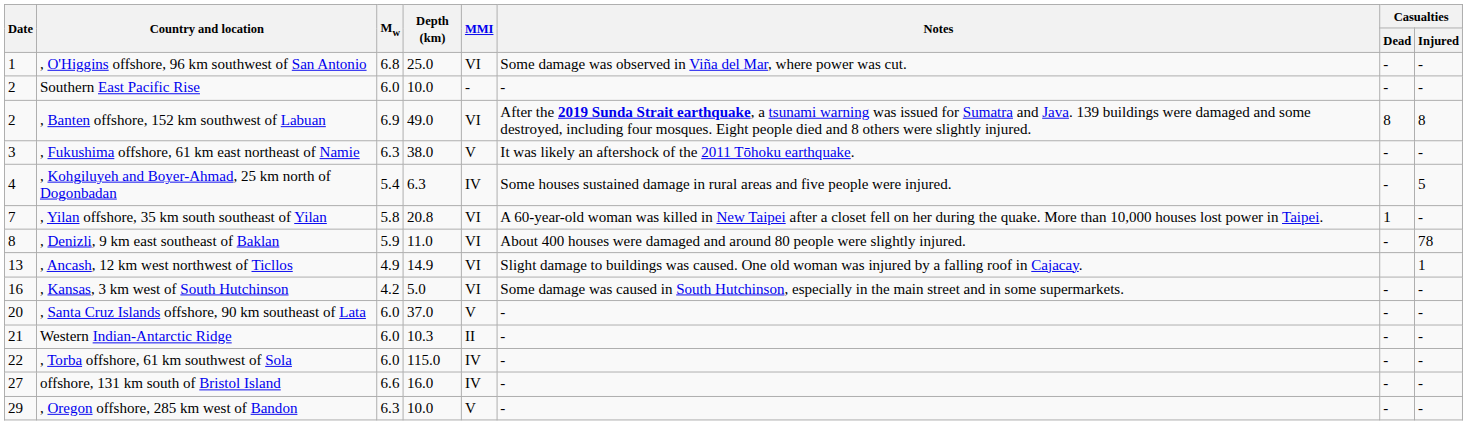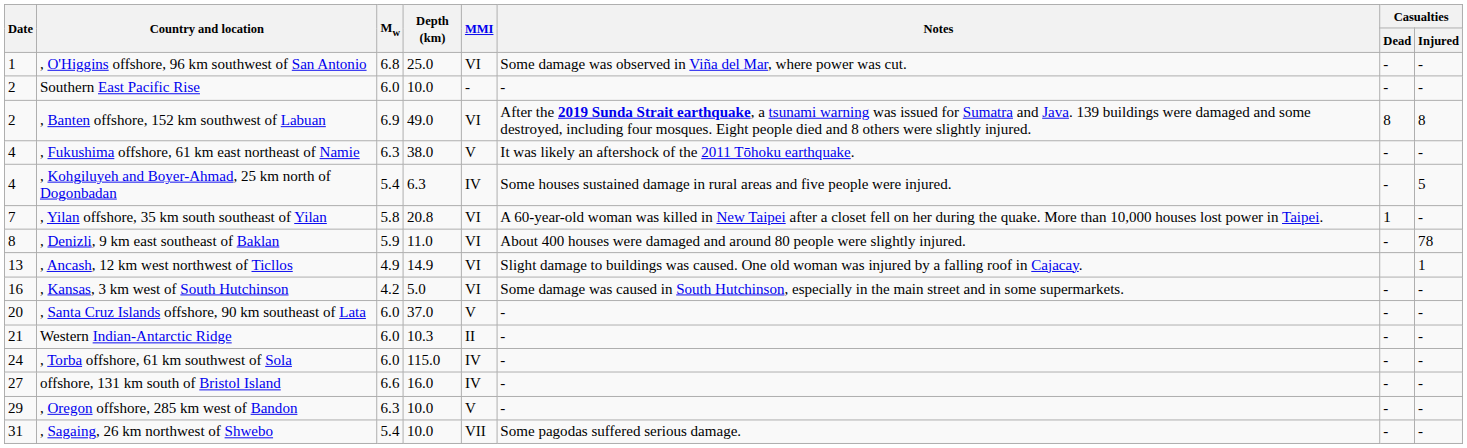 <table class="wikitable sortable" style="border:1px black;  margin-left:1em;">
 <tr>
 <th rowspan="2"><small>Date</small></th>
 <th rowspan="2" style="width: 355px"><small>Country and location</small></th>
 <th rowspan="2"><small>M<sub>w</sub></small></th>
 <th rowspan="2"><small>Depth (km)</small></th>
 <th rowspan="2"><small><a href='#'>MMI</a></small></th>
 <th rowspan="2" class="unsortable"><small>Notes</small></th>
 <th colspan="2"><small>Casualties</small></th>
 </tr>
 <tr>
 <th><small>Dead</small></th>
 <th><small>Injured</small></th>
 </tr>
 <tr>
 <td>1</td>
 <td>, <a href='#'>O'Higgins</a> offshore, 96 km southwest of <a href='#'>San Antonio</a></td>
 <td>6.8</td>
 <td>25.0</td>
 <td>VI</td>
 <td>Some damage was observed in <a href='#'>Viña del Mar</a>, where power was cut.</td>
 <td>-</td>
 <td>-</td>
 </tr>
 <tr>
 <td>2</td>
 <td>Southern <a href='#'>East Pacific Rise</a></td>
 <td>6.0</td>
 <td>10.0</td>
 <td>-</td>
 <td>-</td>
 <td>-</td>
 <td>-</td>
 </tr>
 <tr>
 <td>2</td>
 <td>, <a href='#'>Banten</a> offshore, 152 km southwest of <a href='#'>Labuan</a></td>
 <td>6.9</td>
 <td>49.0</td>
 <td>VI</td>
 <td>After the <strong><a href='#'>2019 Sunda Strait earthquake</a></strong>, a <a href='#'>tsunami warning</a> was issued for <a href='#'>Sumatra</a> and <a href='#'>Java</a>. 139 buildings were damaged and some destroyed, including four mosques. Eight people died and 8 others were slightly injured.</td>
 <td>8</td>
 <td>8</td>
 </tr>
 <tr>
-<td>3</td>
+<td>4</td>
 <td>, <a href='#'>Fukushima</a> offshore, 61 km east northeast of <a href='#'>Namie</a></td>
 <td>6.3</td>
 <td>38.0</td>
 <td>V</td>
 <td>It was likely an aftershock of the <a href='#'>2011 Tōhoku earthquake</a>.</td>
 <td>-</td>
 <td>-</td>
 </tr>
 <tr>
 <td>4</td>
 <td>, <a href='#'>Kohgiluyeh and Boyer-Ahmad</a>, 25 km north of <a href='#'>Dogonbadan</a></td>
 <td>5.4</td>
 <td>6.3</td>
 <td>IV</td>
 <td>Some houses sustained damage in rural areas and five people were injured.</td>
 <td>-</td>
 <td>5</td>
 </tr>
 <tr>
 <td>7</td>
 <td>, <a href='#'>Yilan</a> offshore, 35 km south southeast of <a href='#'>Yilan</a></td>
 <td>5.8</td>
 <td>20.8</td>
 <td>VI</td>
 <td>A 60-year-old woman was killed in <a href='#'>New Taipei</a> after a closet fell on her during the quake. More than 10,000 houses lost power in <a href='#'>Taipei</a>.</td>
 <td>1</td>
 <td>-</td>
 </tr>
 <tr>
 <td>8</td>
 <td>, <a href='#'>Denizli</a>, 9 km east southeast of <a href='#'>Baklan</a></td>
 <td>5.9</td>
 <td>11.0</td>
 <td>VI</td>
 <td>About 400 houses were damaged and around 80 people were slightly injured.</td>
 <td>-</td>
 <td>78</td>
 </tr>
 <tr>
 <td>13</td>
 <td>, <a href='#'>Ancash</a>, 12 km west northwest of <a href='#'>Ticllos</a></td>
 <td>4.9</td>
 <td>14.9</td>
 <td>VI</td>
 <td>Slight damage to buildings was caused. One old woman was injured by a falling roof in <a href='#'>Cajacay</a>.</td>
 <td></td>
 <td>1</td>
 </tr>
 <tr>
 <td>16</td>
 <td>, <a href='#'>Kansas</a>, 3 km west of <a href='#'>South Hutchinson</a></td>
 <td>4.2</td>
 <td>5.0</td>
 <td>VI</td>
 <td>Some damage was caused in <a href='#'>South Hutchinson</a>, especially in the main street and in some supermarkets.</td>
 <td>-</td>
 <td>-</td>
 </tr>
 <tr>
 <td>20</td>
 <td>, <a href='#'>Santa Cruz Islands</a> offshore, 90 km southeast of <a href='#'>Lata</a></td>
 <td>6.0</td>
 <td>37.0</td>
 <td>V</td>
 <td>-</td>
 <td>-</td>
 <td>-</td>
 </tr>
 <tr>
 <td>21</td>
 <td>Western <a href='#'>Indian-Antarctic Ridge</a></td>
 <td>6.0</td>
 <td>10.3</td>
 <td>II</td>
 <td>-</td>
 <td>-</td>
 <td>-</td>
 </tr>
 <tr>
-<td>22</td>
+<td>24</td>
 <td>, <a href='#'>Torba</a> offshore, 61 km southwest of <a href='#'>Sola</a></td>
 <td>6.0</td>
 <td>115.0</td>
 <td>IV</td>
 <td>-</td>
 <td>-</td>
 <td>-</td>
 </tr>
 <tr>
 <td>27</td>
 <td> offshore, 131 km south of <a href='#'>Bristol Island</a></td>
 <td>6.6</td>
 <td>16.0</td>
 <td>IV</td>
 <td>-</td>
 <td>-</td>
 <td>-</td>
 </tr>
 <tr>
 <td>29</td>
 <td>, <a href='#'>Oregon</a> offshore, 285 km west of <a href='#'>Bandon</a></td>
 <td>6.3</td>
 <td>10.0</td>
 <td>V</td>
 <td>-</td>
 <td>-</td>
 <td>-</td>
 </tr>
 <tr>
+<td>31</td>
+<td>, <a href='#'>Sagaing</a>, 26 km northwest of <a href='#'>Shwebo</a></td>
+<td>5.4</td>
+<td>10.0</td>
+<td>VII</td>
+<td>Some pagodas suffered serious damage.</td>
+<td>-</td>
+<td>-</td>
+</tr>
+<tr>
 </tr>
 </table>
